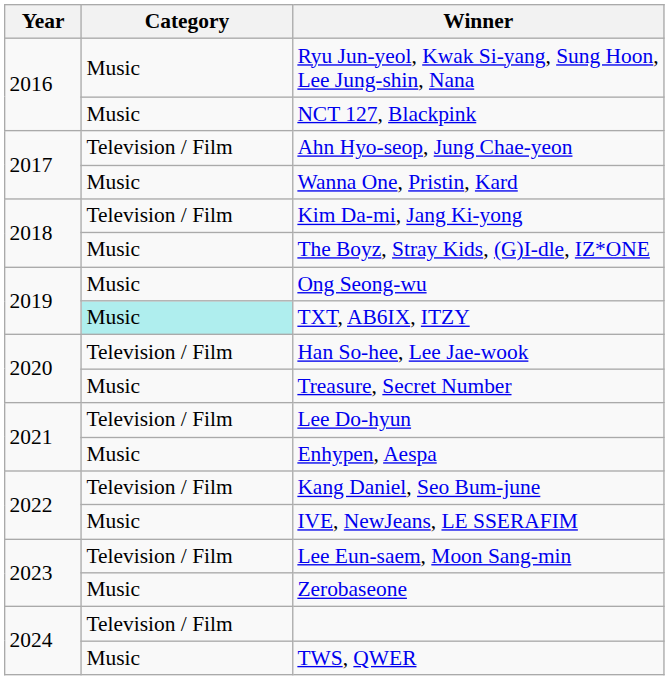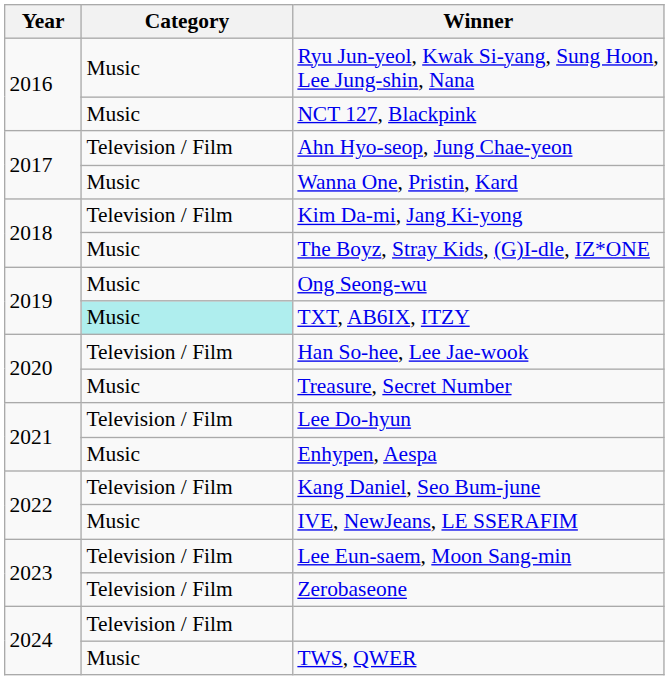 <table class="wikitable">
 <tr align="center">
 <th style="width:50px">Year</th>
 <th style="width:150px">Category</th>
 <th style="width:270px">Winner</th>
 </tr>
 <tr>
 <td rowspan="2">2016</td>
 <td>Music</td>
 <td><a href='#'>Ryu Jun-yeol</a>, <a href='#'>Kwak Si-yang</a>, <a href='#'>Sung Hoon</a>, <a href='#'>Lee Jung-shin</a>, <a href='#'>Nana</a></td>
 </tr>
 <tr>
 <td>Music</td>
 <td><a href='#'>NCT 127</a>, <a href='#'>Blackpink</a></td>
 </tr>
 <tr>
 <td rowspan="2">2017</td>
 <td>Television / Film</td>
 <td><a href='#'>Ahn Hyo-seop</a>, <a href='#'>Jung Chae-yeon</a></td>
 </tr>
 <tr>
 <td>Music</td>
 <td><a href='#'>Wanna One</a>, <a href='#'>Pristin</a>, <a href='#'>Kard</a></td>
 </tr>
 <tr>
 <td rowspan="2">2018</td>
 <td>Television / Film</td>
 <td><a href='#'>Kim Da-mi</a>, <a href='#'>Jang Ki-yong</a></td>
 </tr>
 <tr>
 <td>Music</td>
 <td><a href='#'>The Boyz</a>, <a href='#'>Stray Kids</a>, <a href='#'>(G)I-dle</a>, <a href='#'>IZ*ONE</a></td>
 </tr>
 <tr>
 <td rowspan="2">2019</td>
 <td>Music</td>
 <td><a href='#'>Ong Seong-wu</a></td>
 </tr>
 <tr>
 <td style="background: paleturquoise;">Music</td>
 <td><a href='#'>TXT</a>, <a href='#'>AB6IX</a>, <a href='#'>ITZY</a></td>
 </tr>
 <tr>
 <td rowspan="2">2020</td>
 <td>Television / Film</td>
 <td><a href='#'>Han So-hee</a>, <a href='#'>Lee Jae-wook</a></td>
 </tr>
 <tr>
 <td>Music</td>
 <td><a href='#'>Treasure</a>, <a href='#'>Secret Number</a></td>
 </tr>
 <tr>
 <td rowspan="2">2021</td>
 <td rowspan="1">Television / Film</td>
 <td><a href='#'>Lee Do-hyun</a></td>
 </tr>
 <tr>
 <td>Music</td>
 <td><a href='#'>Enhypen</a>, <a href='#'>Aespa</a></td>
 </tr>
 <tr>
 <td rowspan="2">2022</td>
 <td>Television / Film</td>
 <td><a href='#'>Kang Daniel</a>, <a href='#'>Seo Bum-june</a></td>
 </tr>
 <tr>
 <td>Music</td>
 <td><a href='#'>IVE</a>, <a href='#'>NewJeans</a>, <a href='#'>LE SSERAFIM</a></td>
 </tr>
 <tr>
 <td rowspan="2">2023</td>
 <td>Television / Film</td>
 <td><a href='#'>Lee Eun-saem</a>, <a href='#'>Moon Sang-min</a></td>
 </tr>
 <tr>
-<td>Music</td>
+<td>Television / Film</td>
 <td><a href='#'>Zerobaseone</a></td>
 </tr>
 <tr>
 <td rowspan="2">2024</td>
 <td>Television / Film</td>
 <td></td>
 </tr>
 <tr>
 <td>Music</td>
 <td><a href='#'>TWS</a>, <a href='#'>QWER</a></td>
 </tr>
 </table>
